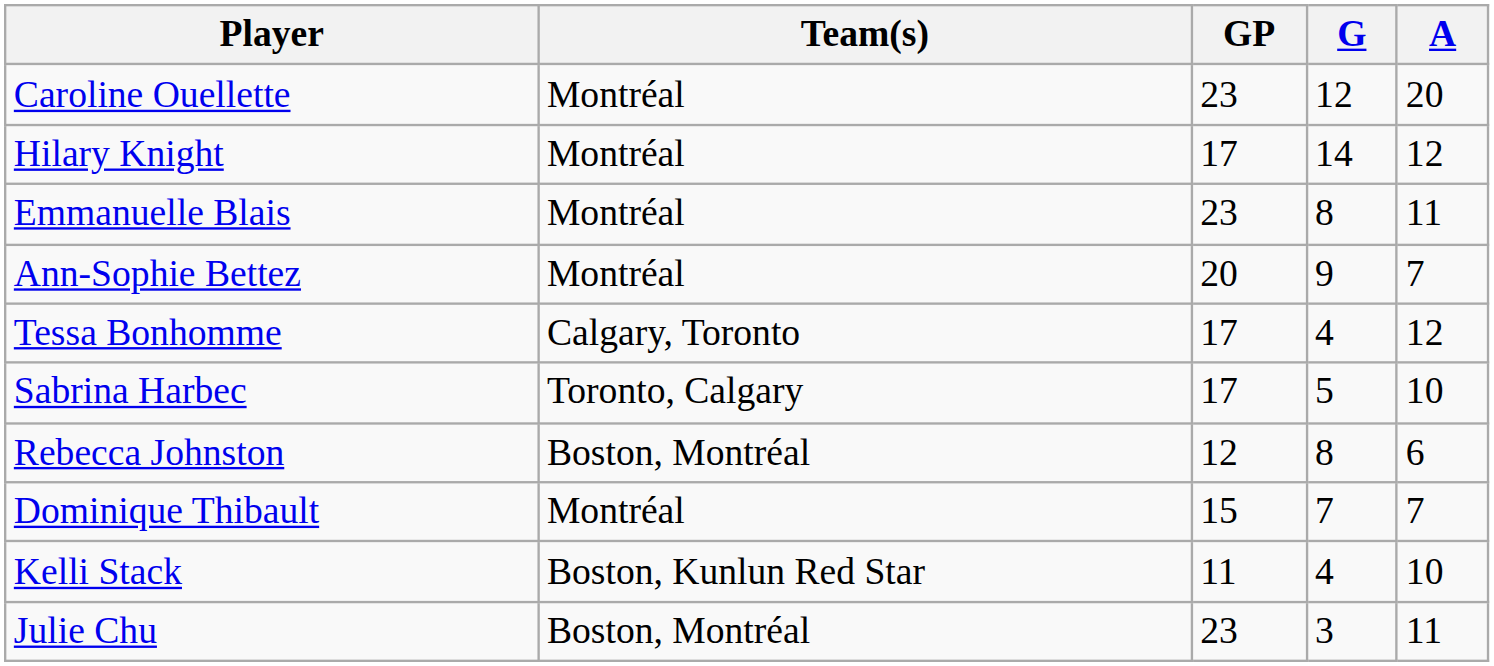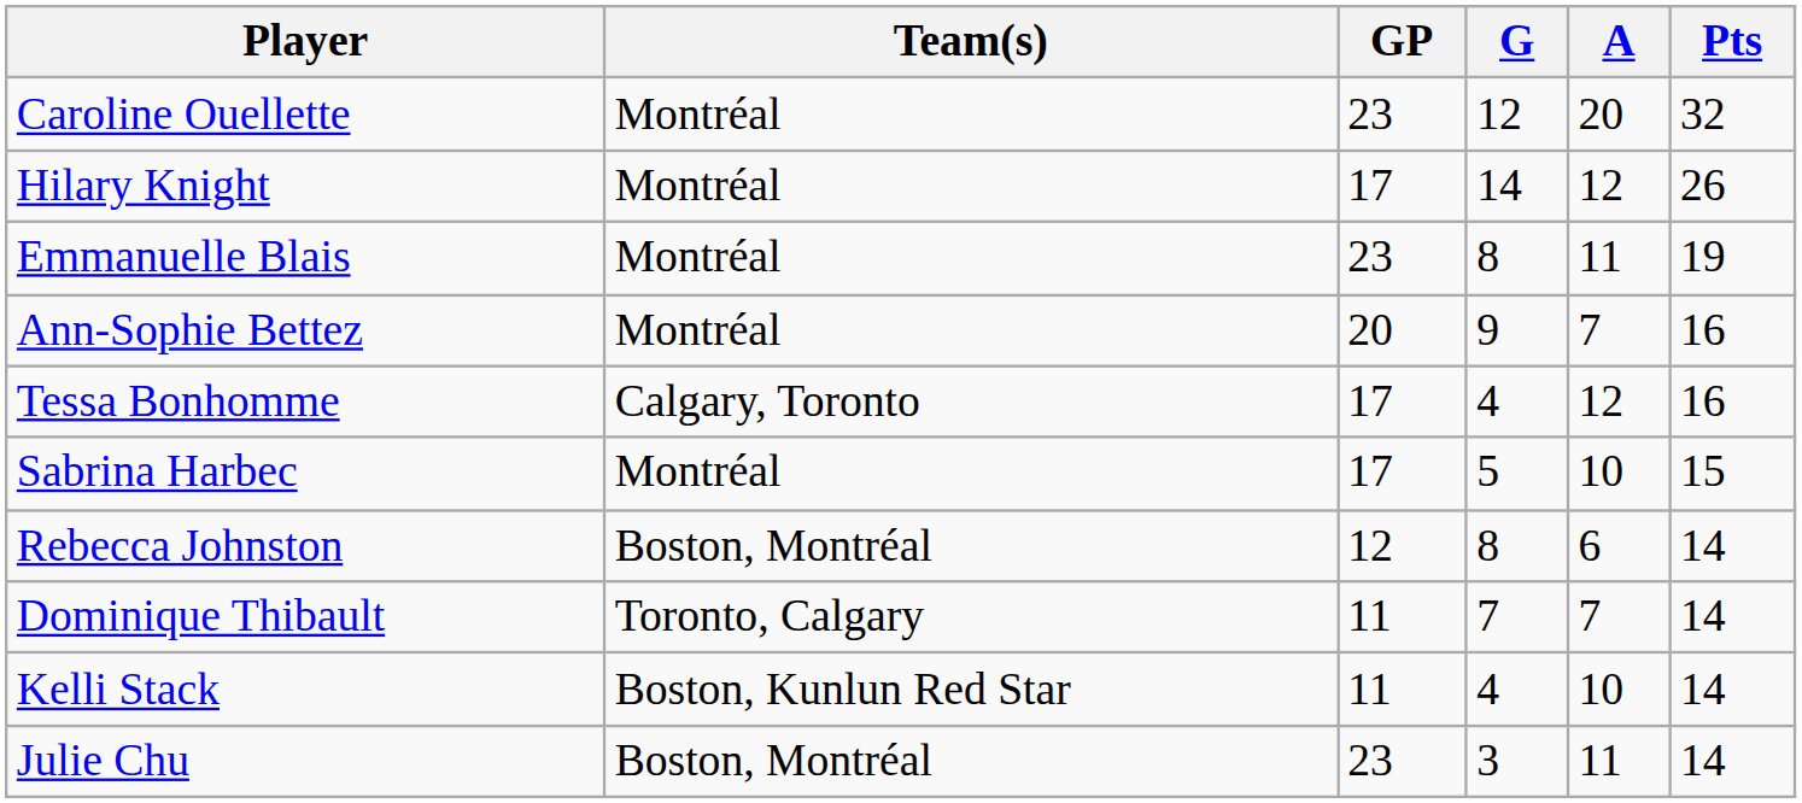 <table class="wikitable" style="width:50%;">
 <tr>
 <th>Player</th>
 <th>Team(s)</th>
 <th>GP</th>
 <th><a href='#'>G</a></th>
 <th><a href='#'>A</a></th>
+<th><a href='#'>Pts</a></th>
 </tr>
 <tr>
 <td><a href='#'>Caroline Ouellette</a></td>
 <td>Montréal</td>
 <td>23</td>
 <td>12</td>
 <td>20</td>
+<td>32</td>
 </tr>
 <tr>
 <td><a href='#'>Hilary Knight</a></td>
 <td>Montréal</td>
 <td>17</td>
 <td>14</td>
 <td>12</td>
+<td>26</td>
 </tr>
 <tr>
 <td><a href='#'>Emmanuelle Blais</a></td>
 <td>Montréal</td>
 <td>23</td>
 <td>8</td>
 <td>11</td>
+<td>19</td>
 </tr>
 <tr>
 <td><a href='#'>Ann-Sophie Bettez</a></td>
 <td>Montréal</td>
 <td>20</td>
 <td>9</td>
 <td>7</td>
+<td>16</td>
 </tr>
 <tr>
 <td><a href='#'>Tessa Bonhomme</a></td>
 <td>Calgary, Toronto</td>
 <td>17</td>
 <td>4</td>
 <td>12</td>
+<td>16</td>
 </tr>
 <tr>
 <td><a href='#'>Sabrina Harbec</a></td>
-<td>Toronto, Calgary</td>
+<td>Montréal</td>
 <td>17</td>
 <td>5</td>
 <td>10</td>
+<td>15</td>
 </tr>
 <tr>
 <td><a href='#'>Rebecca Johnston</a></td>
 <td>Boston, Montréal</td>
 <td>12</td>
 <td>8</td>
 <td>6</td>
+<td>14</td>
 </tr>
 <tr>
 <td><a href='#'>Dominique Thibault</a></td>
-<td>Montréal</td>
-<td>15</td>
+<td>Toronto, Calgary</td>
+<td>11</td>
 <td>7</td>
 <td>7</td>
+<td>14</td>
 </tr>
 <tr>
 <td><a href='#'>Kelli Stack</a></td>
 <td>Boston, Kunlun Red Star</td>
 <td>11</td>
 <td>4</td>
 <td>10</td>
+<td>14</td>
 </tr>
 <tr>
 <td><a href='#'>Julie Chu</a></td>
 <td>Boston, Montréal</td>
 <td>23</td>
 <td>3</td>
 <td>11</td>
+<td>14</td>
 </tr>
 </table>
